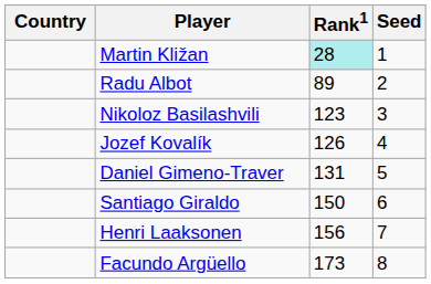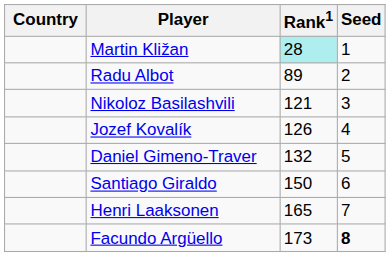 <table class="sortable wikitable">
 <tr>
 <th width="70">Country</th>
 <th width="175">Player</th>
 <th>Rank<sup>1</sup></th>
 <th>Seed</th>
 </tr>
 <tr>
 <td></td>
 <td><a href='#'>Martin Kližan</a></td>
 <td style="background: paleturquoise;">28</td>
 <td>1</td>
 </tr>
 <tr>
 <td></td>
 <td><a href='#'>Radu Albot</a></td>
 <td>89</td>
 <td>2</td>
 </tr>
 <tr>
 <td></td>
 <td><a href='#'>Nikoloz Basilashvili</a></td>
-<td>123</td>
+<td>121</td>
 <td>3</td>
 </tr>
 <tr>
 <td></td>
 <td><a href='#'>Jozef Kovalík</a></td>
 <td>126</td>
 <td>4</td>
 </tr>
 <tr>
 <td></td>
 <td><a href='#'>Daniel Gimeno-Traver</a></td>
-<td>131</td>
+<td>132</td>
 <td>5</td>
 </tr>
 <tr>
 <td></td>
 <td><a href='#'>Santiago Giraldo</a></td>
 <td>150</td>
 <td>6</td>
 </tr>
 <tr>
 <td></td>
 <td><a href='#'>Henri Laaksonen</a></td>
-<td>156</td>
+<td>165</td>
 <td>7</td>
 </tr>
 <tr>
 <td></td>
 <td><a href='#'>Facundo Argüello</a></td>
 <td>173</td>
-<td>8</td>
+<td><strong>8</strong></td>
 </tr>
 </table>
